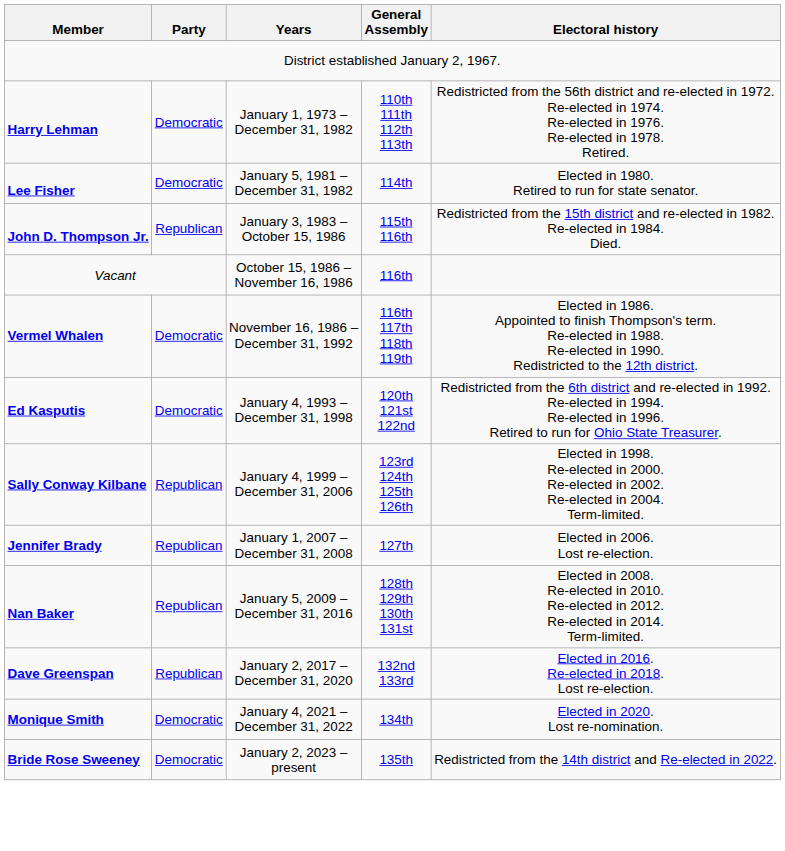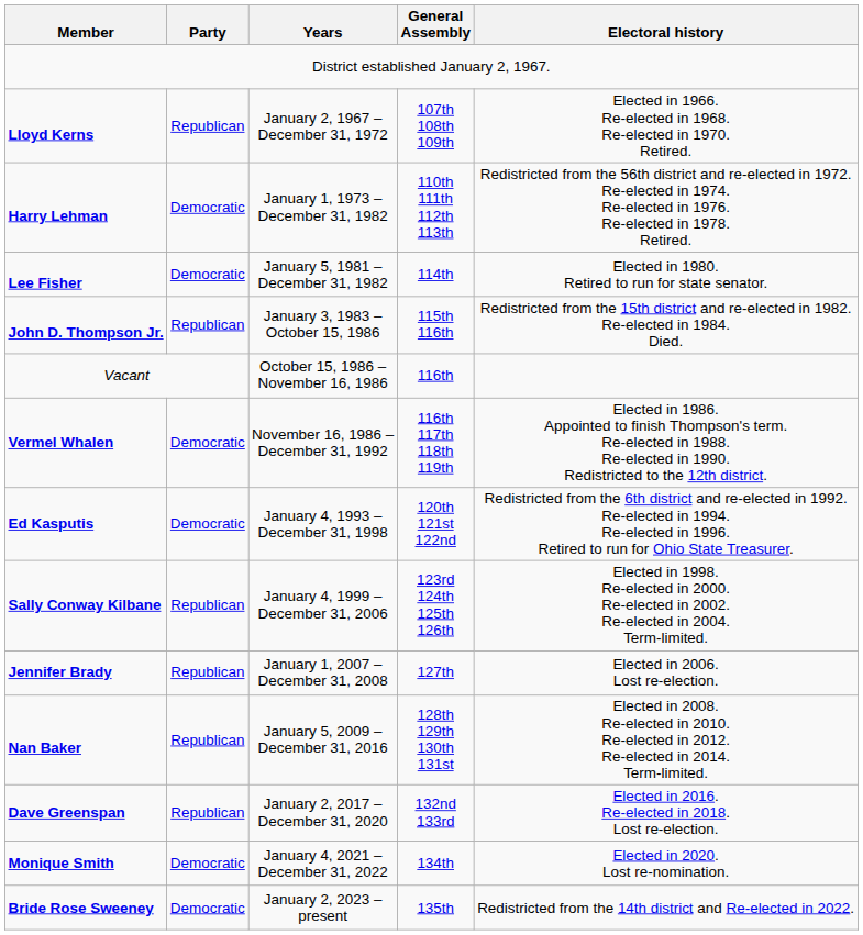 <table class=wikitable style="text-align:center">
 <tr valign=bottom>
 <th>Member</th>
 <th>Party</th>
 <th>Years</th>
 <th>General<br>Assembly</th>
 <th>Electoral history</th>
 </tr>
 <tr style="height:3em">
 <td colspan=5>District established January 2, 1967.</td>
+</tr>
+<tr style="height:3em">
+<td align=left><br><strong><a href='#'>Lloyd Kerns</a></strong><br></td>
+<td><a href='#'>Republican</a></td>
+<td>January 2, 1967 –<br>December 31, 1972</td>
+<td><a href='#'>107th</a><br><a href='#'>108th</a><br><a href='#'>109th</a></td>
+<td>Elected in 1966.<br>Re-elected in 1968.<br>Re-elected in 1970.<br>Retired.</td>
 </tr>
 <tr style="height:3em">
 <td align=left><br><strong><a href='#'>Harry Lehman</a></strong><br></td>
 <td><a href='#'>Democratic</a></td>
 <td>January 1, 1973 –<br>December 31, 1982</td>
 <td><a href='#'>110th</a><br><a href='#'>111th</a><br><a href='#'>112th</a><br><a href='#'>113th</a></td>
 <td>Redistricted from the 56th district and re-elected in 1972.<br>Re-elected in 1974.<br>Re-elected in 1976.<br>Re-elected in 1978.<br>Retired.</td>
 </tr>
 <tr style="height:3em">
 <td align=left><br><strong><a href='#'>Lee Fisher</a></strong><br></td>
 <td><a href='#'>Democratic</a></td>
 <td>January 5, 1981 –<br>December 31, 1982</td>
 <td><a href='#'>114th</a></td>
 <td>Elected in 1980.<br>Retired to run for state senator.</td>
 </tr>
 <tr style="height:3em">
 <td align=left><br><strong><a href='#'>John D. Thompson Jr.</a></strong><br></td>
 <td><a href='#'>Republican</a></td>
 <td>January 3, 1983 –<br>October 15, 1986</td>
 <td><a href='#'>115th</a><br><a href='#'>116th</a></td>
 <td>Redistricted from the <a href='#'>15th district</a> and re-elected in 1982.<br>Re-elected in 1984.<br>Died.</td>
 </tr>
 <tr style="height:3em">
 <td colspan=2><em>Vacant</em></td>
 <td nowrap>October 15, 1986 –<br>November 16, 1986</td>
 <td><a href='#'>116th</a></td>
 <td></td>
 </tr>
 <tr style="height:3em">
 <td align=left><strong><a href='#'>Vermel Whalen</a></strong><br></td>
 <td><a href='#'>Democratic</a></td>
 <td>November 16, 1986 –<br>December 31, 1992</td>
 <td><a href='#'>116th</a><br><a href='#'>117th</a><br><a href='#'>118th</a><br><a href='#'>119th</a></td>
 <td>Elected in 1986.<br>Appointed to finish Thompson's term.<br>Re-elected in 1988.<br>Re-elected in 1990.<br>Redistricted to the <a href='#'>12th district</a>.</td>
 </tr>
 <tr style="height:3em">
 <td align=left><strong><a href='#'>Ed Kasputis</a></strong><br></td>
 <td><a href='#'>Democratic</a></td>
 <td>January 4, 1993 –<br>December 31, 1998</td>
 <td><a href='#'>120th</a><br><a href='#'>121st</a><br><a href='#'>122nd</a></td>
 <td>Redistricted from the <a href='#'>6th district</a> and re-elected in 1992.<br>Re-elected in 1994.<br>Re-elected in 1996.<br>Retired to run for <a href='#'>Ohio State Treasurer</a>.</td>
 </tr>
 <tr style="height:3em">
 <td align=left><strong><a href='#'>Sally Conway Kilbane</a></strong><br></td>
 <td><a href='#'>Republican</a></td>
 <td>January 4, 1999 –<br>December 31, 2006</td>
 <td><a href='#'>123rd</a><br><a href='#'>124th</a><br><a href='#'>125th</a><br><a href='#'>126th</a></td>
 <td>Elected in 1998.<br>Re-elected in 2000.<br>Re-elected in 2002.<br>Re-elected in 2004.<br>Term-limited.</td>
 </tr>
 <tr style="height:3em">
 <td align=left><strong><a href='#'>Jennifer Brady</a></strong><br></td>
 <td><a href='#'>Republican</a></td>
 <td>January 1, 2007 –<br>December 31, 2008</td>
 <td><a href='#'>127th</a></td>
 <td>Elected in 2006.<br>Lost re-election.</td>
 </tr>
 <tr style="height:3em">
 <td align=left><br><strong><a href='#'>Nan Baker</a></strong><br></td>
 <td><a href='#'>Republican</a></td>
 <td>January 5, 2009 –<br>December 31, 2016</td>
 <td><a href='#'>128th</a><br><a href='#'>129th</a><br><a href='#'>130th</a><br><a href='#'>131st</a></td>
 <td>Elected in 2008.<br>Re-elected in 2010.<br>Re-elected in 2012.<br>Re-elected in 2014.<br>Term-limited.</td>
 </tr>
 <tr style="height:3em">
 <td align=left><strong><a href='#'>Dave Greenspan</a></strong><br></td>
 <td><a href='#'>Republican</a></td>
 <td>January 2, 2017 –<br>December 31, 2020</td>
 <td><a href='#'>132nd</a><br><a href='#'>133rd</a></td>
 <td><a href='#'>Elected in 2016</a>.<br><a href='#'>Re-elected in 2018</a>.<br>Lost re-election.</td>
 </tr>
 <tr style="height:3em">
 <td align=left><strong><a href='#'>Monique Smith</a></strong><br></td>
 <td><a href='#'>Democratic</a></td>
 <td>January 4, 2021 –<br>December 31, 2022</td>
 <td><a href='#'>134th</a></td>
 <td><a href='#'>Elected in 2020</a>.<br>Lost re-nomination.</td>
 </tr>
 <tr style="height:3em">
 <td align=left><strong><a href='#'>Bride Rose Sweeney</a></strong><br></td>
 <td><a href='#'>Democratic</a></td>
 <td>January 2, 2023 –<br>present</td>
 <td><a href='#'>135th</a></td>
 <td>Redistricted from the <a href='#'>14th district</a> and <a href='#'>Re-elected in 2022</a>.</td>
 </tr>
 </table>
